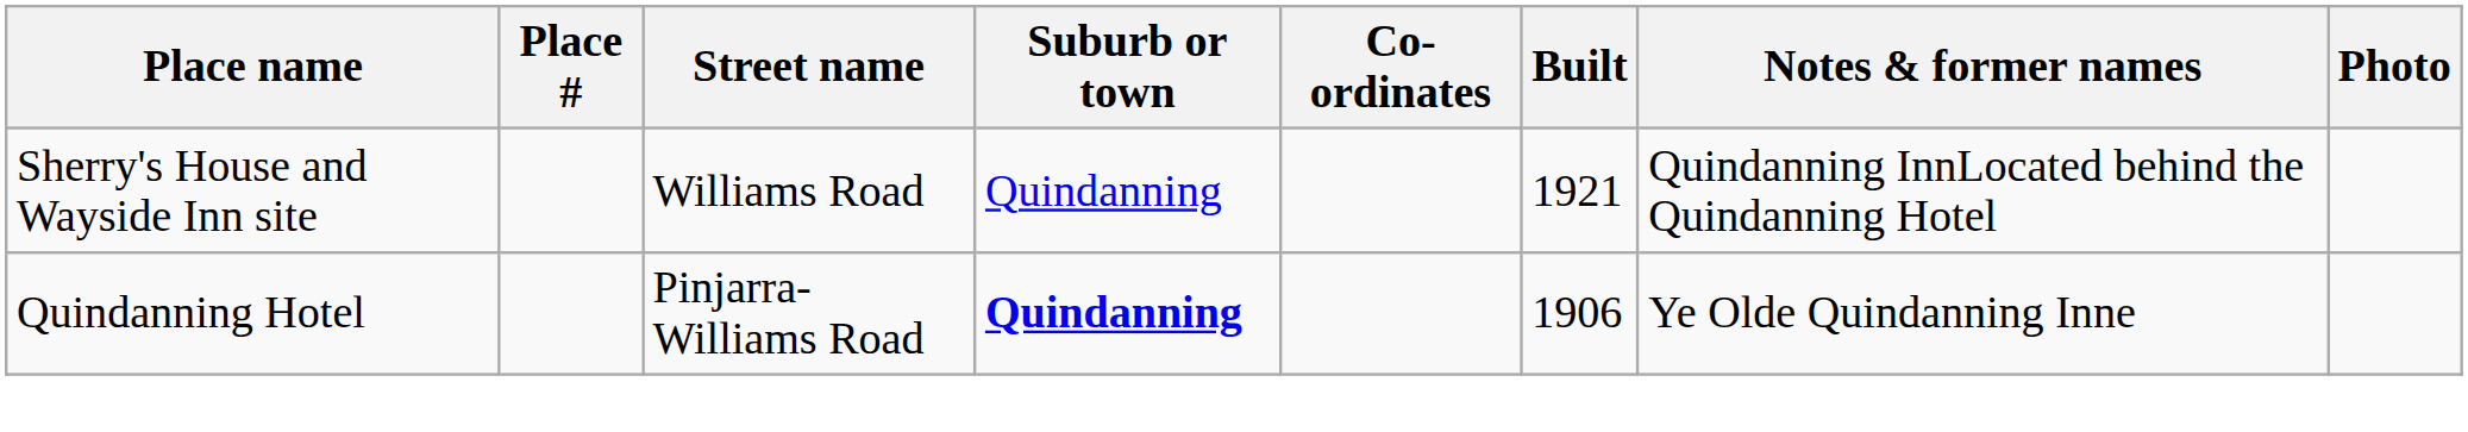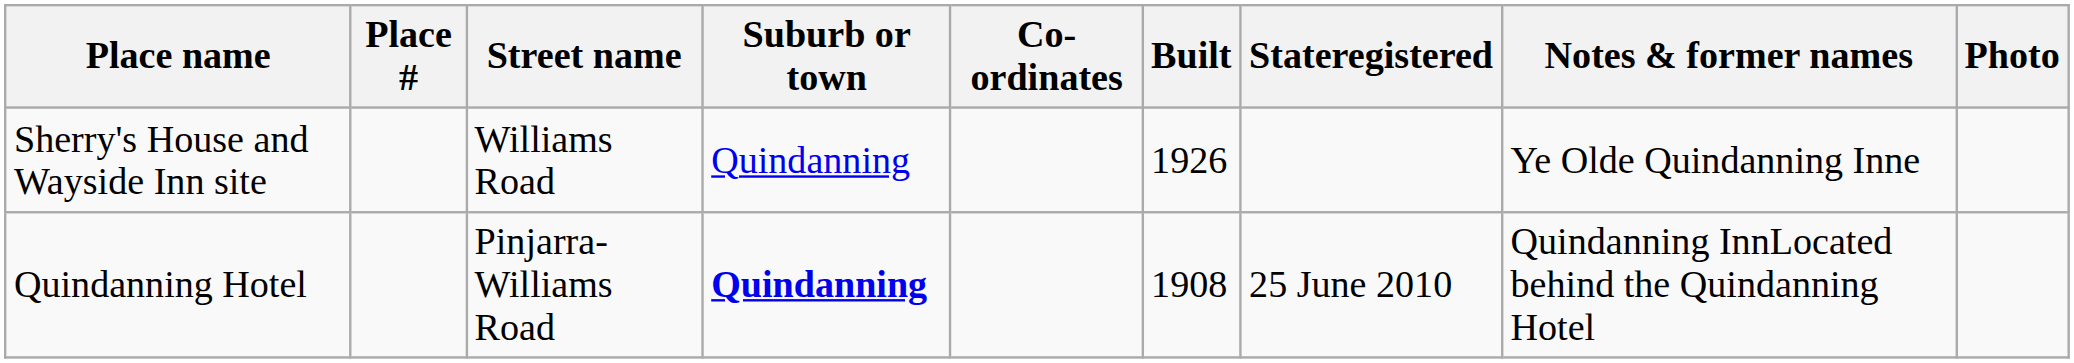 <table class="wikitable sortable">
 <tr>
 <th>Place name</th>
 <th>Place #</th>
 <th>Street name</th>
 <th>Suburb or town</th>
 <th>Co-ordinates</th>
 <th>Built</th>
+<th>Stateregistered</th>
 <th class="unsortable">Notes & former names</th>
 <th class="unsortable">Photo</th>
 </tr>
 <tr>
 <td>Sherry's House and Wayside Inn site</td>
 <td></td>
 <td>Williams Road</td>
 <td><a href='#'>Quindanning</a></td>
 <td></td>
-<td>1921</td>
-<td>Quindanning InnLocated behind the Quindanning Hotel</td>
+<td>1926</td>
+<td></td>
+<td>Ye Olde Quindanning Inne</td>
 <td></td>
 </tr>
 <tr>
 <td>Quindanning Hotel</td>
 <td></td>
 <td>Pinjarra-Williams Road</td>
 <td><strong><a href='#'>Quindanning</a></strong></td>
 <td></td>
-<td>1906</td>
-<td>Ye Olde Quindanning Inne</td>
+<td>1908</td>
+<td>25 June 2010</td>
+<td>Quindanning InnLocated behind the Quindanning Hotel</td>
 <td></td>
 </tr>
 </table>
